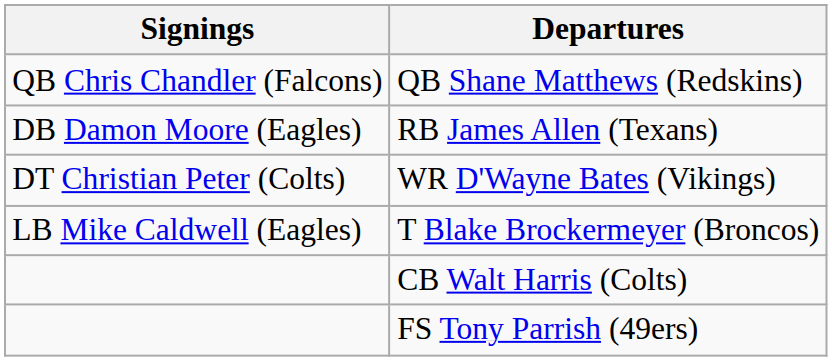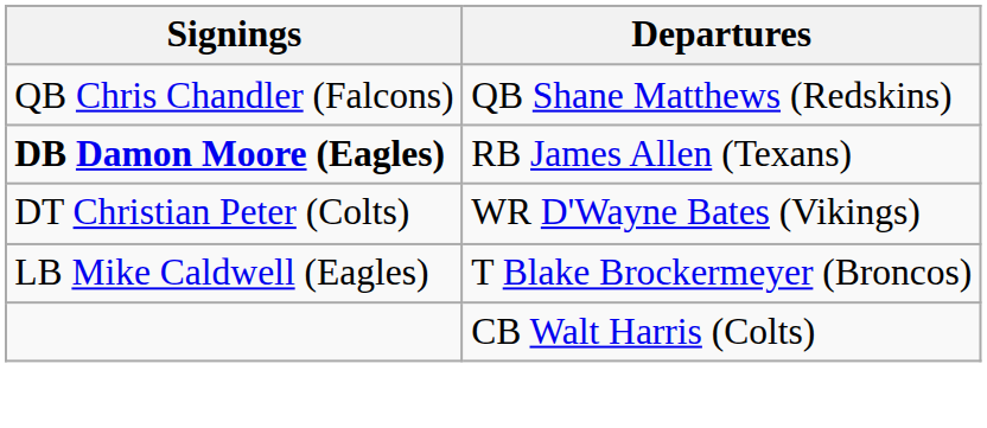 <table class="wikitable">
 <tr>
 <th>Signings</th>
 <th>Departures</th>
 </tr>
 <tr>
 <td>QB <a href='#'>Chris Chandler</a> (Falcons)</td>
 <td>QB <a href='#'>Shane Matthews</a> (Redskins)</td>
 </tr>
 <tr>
-<td>DB <a href='#'>Damon Moore</a> (Eagles)</td>
+<td><strong>DB <a href='#'>Damon Moore</a> (Eagles)</strong></td>
 <td>RB <a href='#'>James Allen</a> (Texans)</td>
 </tr>
 <tr>
 <td>DT <a href='#'>Christian Peter</a> (Colts)</td>
 <td>WR <a href='#'>D'Wayne Bates</a> (Vikings)</td>
 </tr>
 <tr>
 <td>LB <a href='#'>Mike Caldwell</a> (Eagles)</td>
 <td>T <a href='#'>Blake Brockermeyer</a> (Broncos)</td>
 </tr>
 <tr>
 <td></td>
 <td>CB <a href='#'>Walt Harris</a> (Colts)</td>
 </tr>
-<tr>
-<td></td>
-<td>FS <a href='#'>Tony Parrish</a> (49ers)</td>
-</tr>
 </table>
